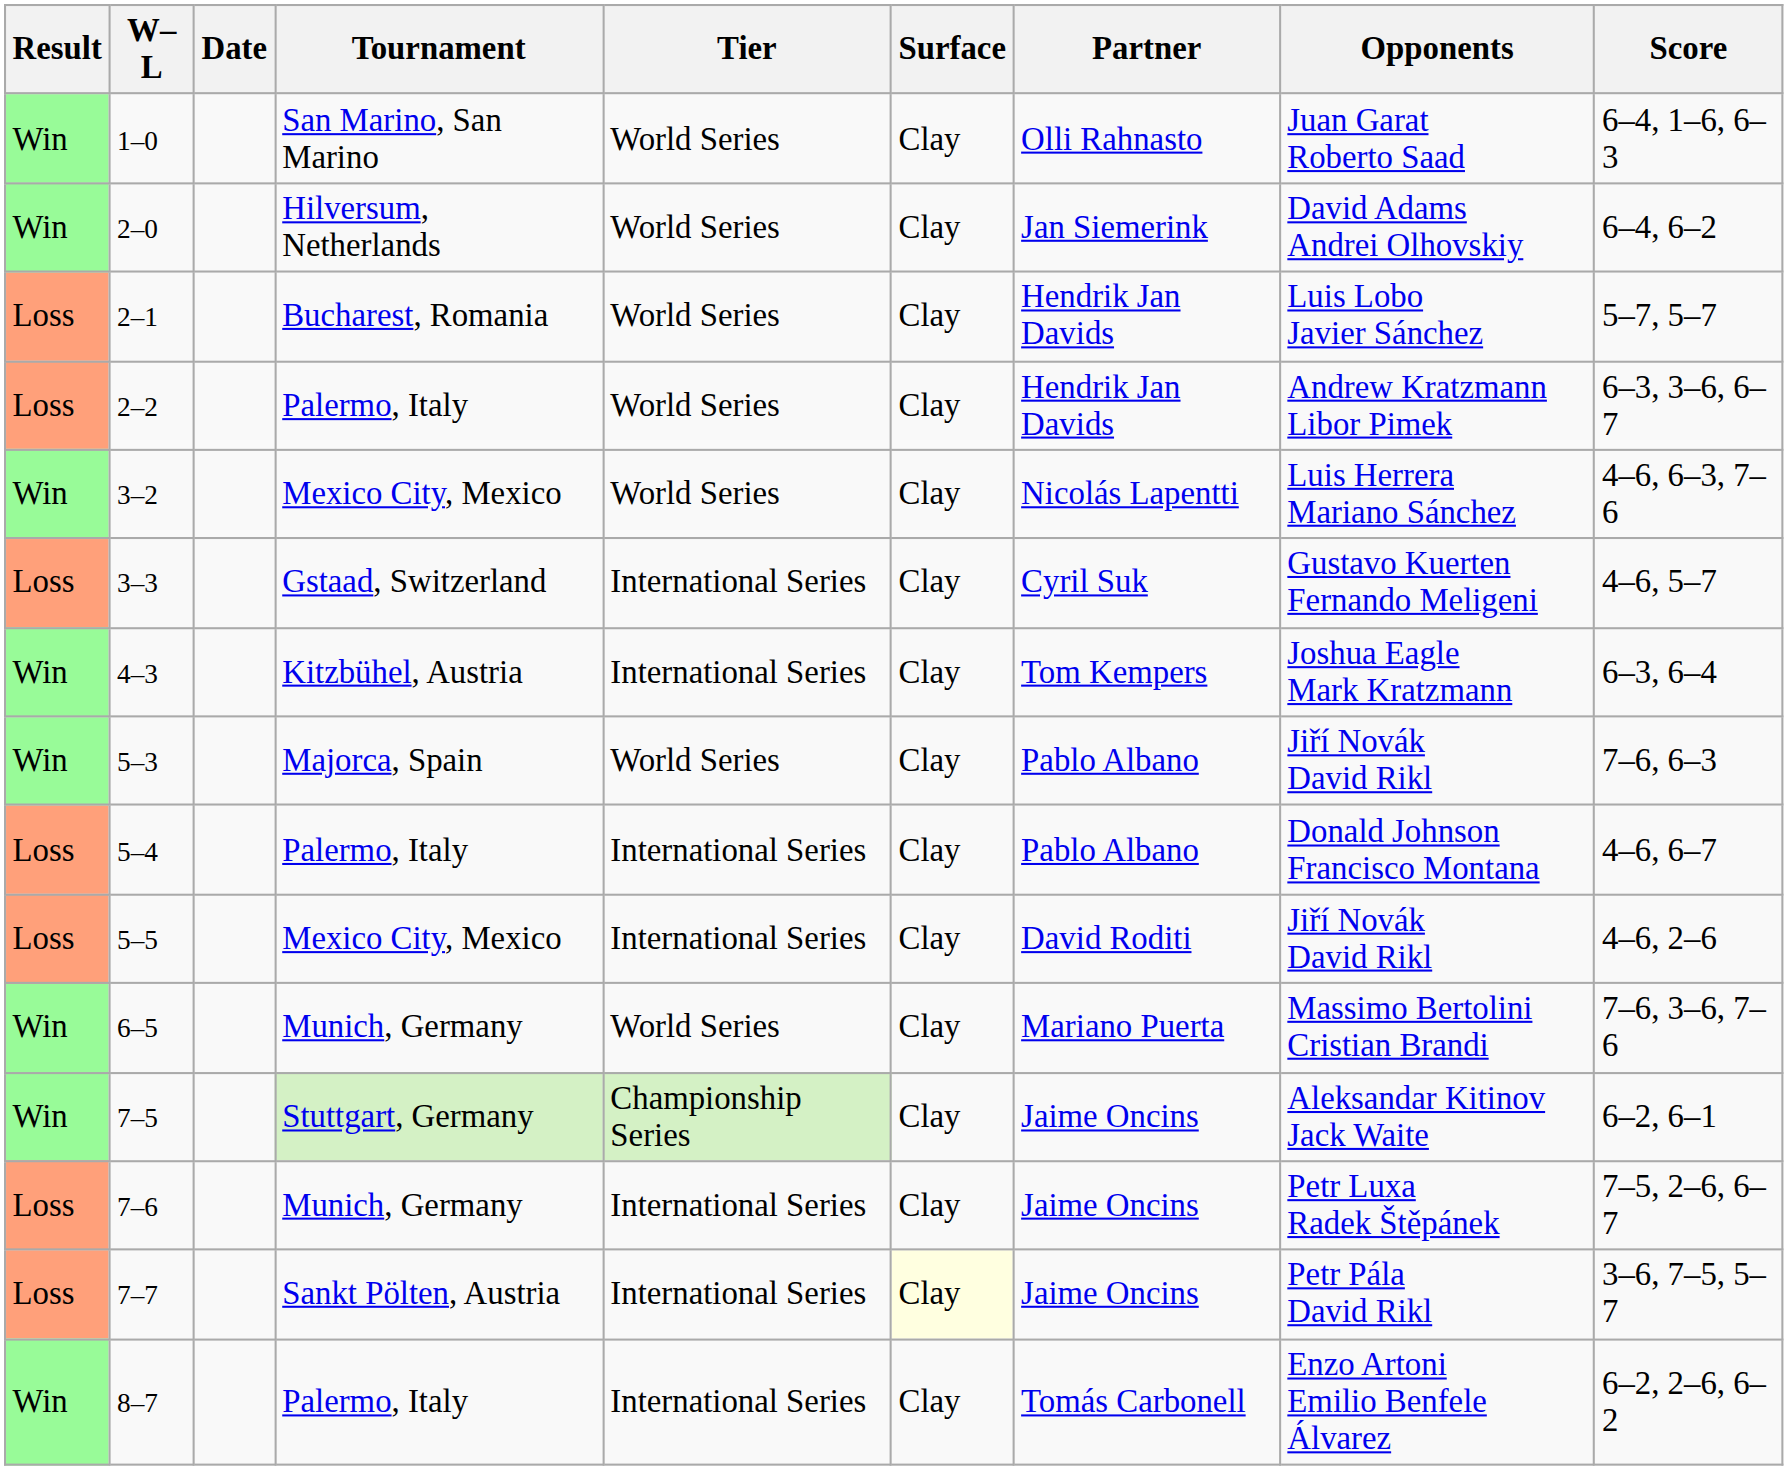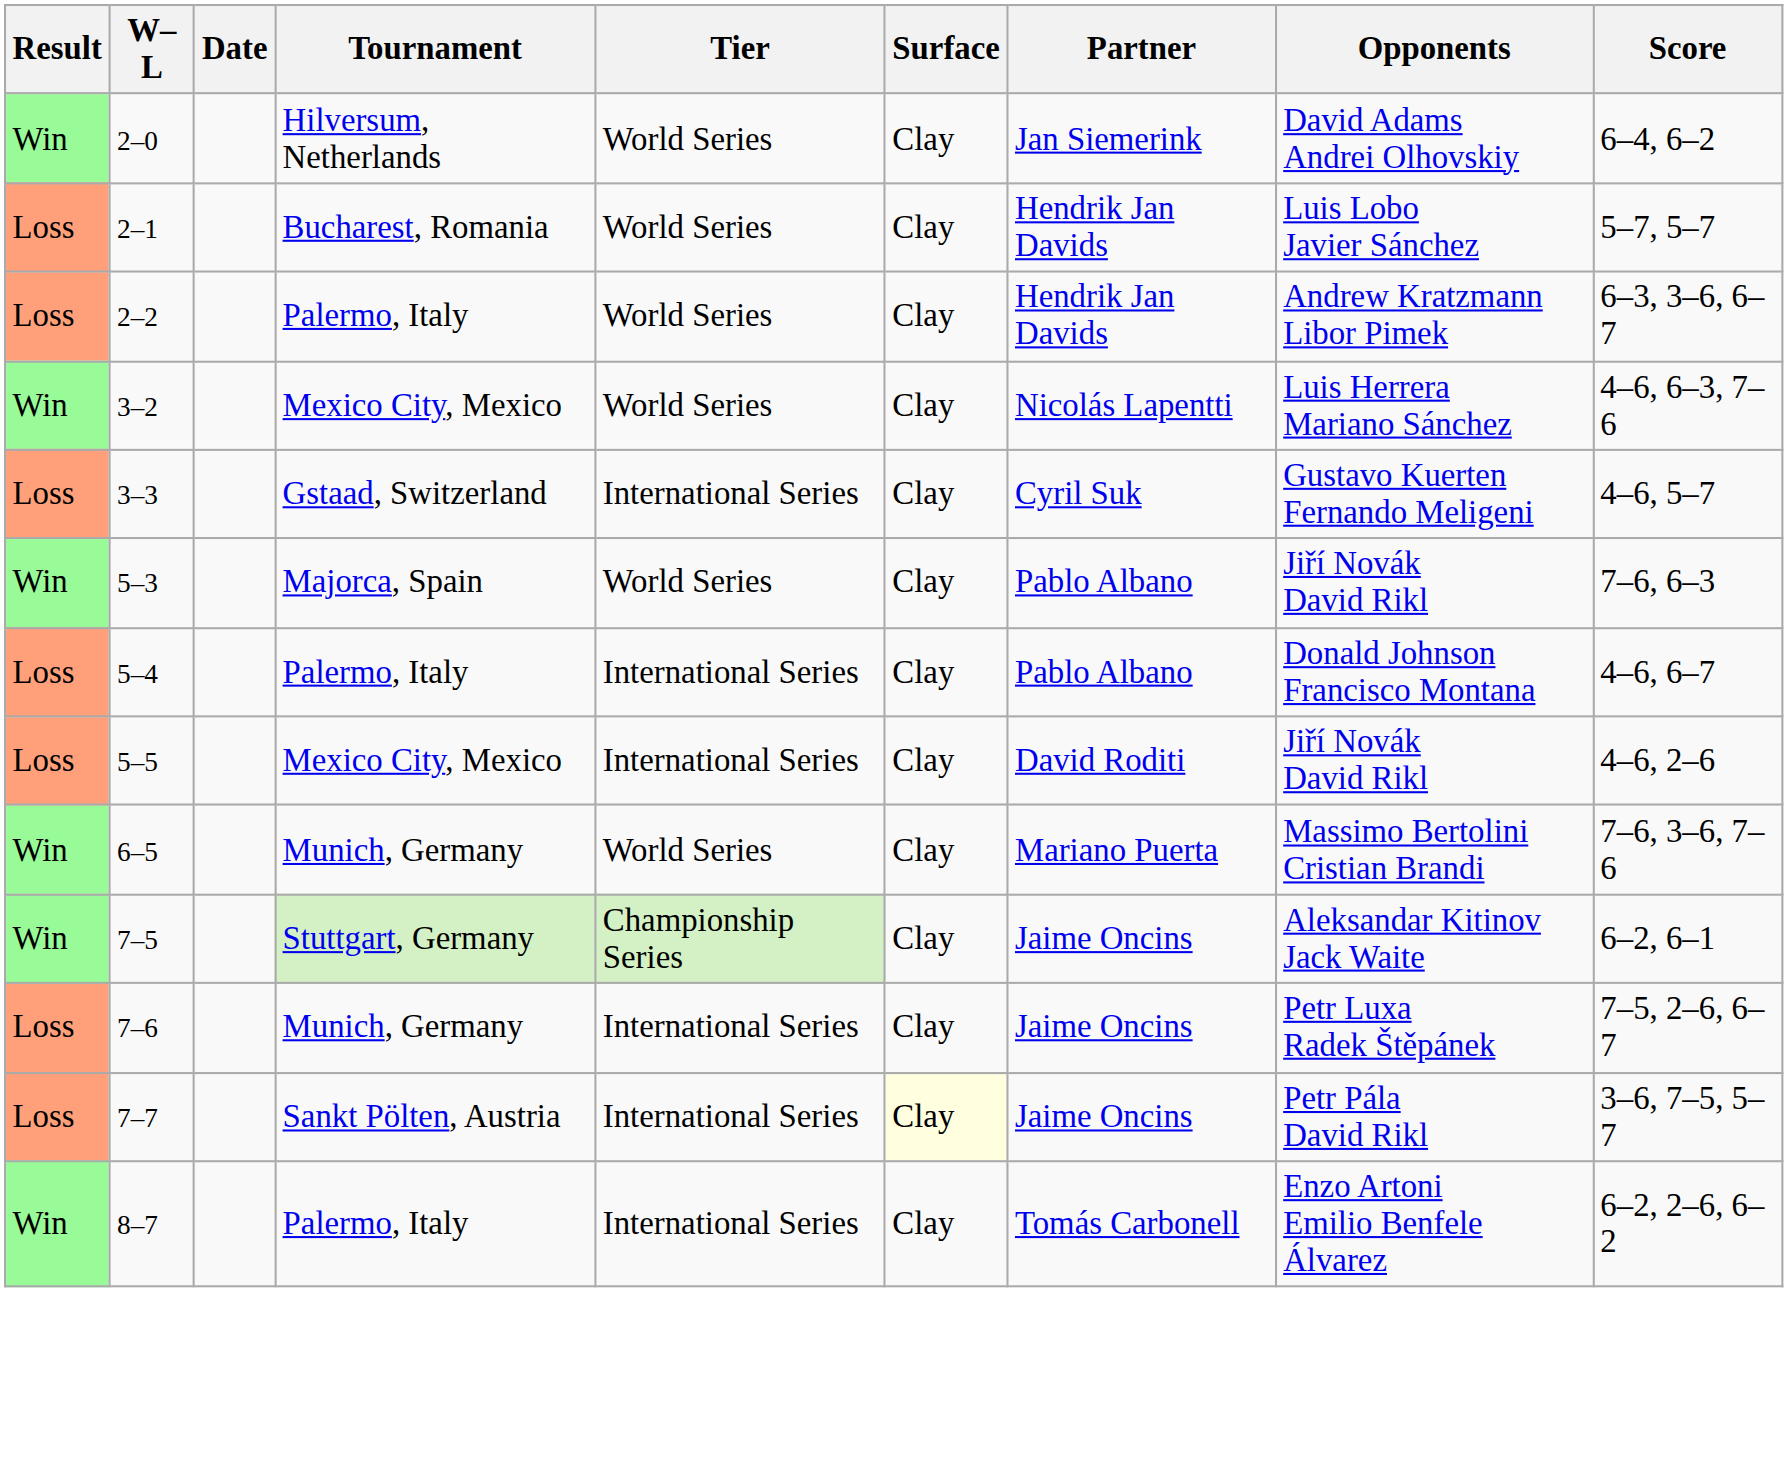 <table class="sortable wikitable">
 <tr>
 <th>Result</th>
 <th class="unsortable">W–L</th>
 <th>Date</th>
 <th>Tournament</th>
 <th>Tier</th>
 <th>Surface</th>
 <th>Partner</th>
 <th>Opponents</th>
 <th class="unsortable">Score</th>
-</tr>
-<tr>
-<td style="background:#98fb98;">Win</td>
-<td><small>1–0</small></td>
-<td><a href='#'></a></td>
-<td><a href='#'>San Marino</a>, San Marino</td>
-<td>World Series</td>
-<td>Clay</td>
-<td> <a href='#'>Olli Rahnasto</a></td>
-<td> <a href='#'>Juan Garat</a> <br>  <a href='#'>Roberto Saad</a></td>
-<td>6–4, 1–6, 6–3</td>
 </tr>
 <tr>
 <td style="background:#98fb98;">Win</td>
 <td><small>2–0</small></td>
 <td><a href='#'></a></td>
 <td><a href='#'>Hilversum</a>, Netherlands</td>
 <td>World Series</td>
 <td>Clay</td>
 <td> <a href='#'>Jan Siemerink</a></td>
 <td> <a href='#'>David Adams</a> <br>  <a href='#'>Andrei Olhovskiy</a></td>
 <td>6–4, 6–2</td>
 </tr>
 <tr>
 <td style="background:#ffa07a;">Loss</td>
 <td><small>2–1</small></td>
 <td><a href='#'></a></td>
 <td><a href='#'>Bucharest</a>, Romania</td>
 <td>World Series</td>
 <td>Clay</td>
 <td> <a href='#'>Hendrik Jan Davids</a></td>
 <td> <a href='#'>Luis Lobo</a> <br>  <a href='#'>Javier Sánchez</a></td>
 <td>5–7, 5–7</td>
 </tr>
 <tr>
 <td style="background:#ffa07a;">Loss</td>
 <td><small>2–2</small></td>
 <td><a href='#'></a></td>
 <td><a href='#'>Palermo</a>, Italy</td>
 <td>World Series</td>
 <td>Clay</td>
 <td> <a href='#'>Hendrik Jan Davids</a></td>
 <td> <a href='#'>Andrew Kratzmann</a> <br>  <a href='#'>Libor Pimek</a></td>
 <td>6–3, 3–6, 6–7</td>
 </tr>
 <tr>
 <td style="background:#98fb98;">Win</td>
 <td><small>3–2</small></td>
 <td><a href='#'></a></td>
 <td><a href='#'>Mexico City</a>, Mexico</td>
 <td>World Series</td>
 <td>Clay</td>
 <td> <a href='#'>Nicolás Lapentti</a></td>
 <td> <a href='#'>Luis Herrera</a> <br>  <a href='#'>Mariano Sánchez</a></td>
 <td>4–6, 6–3, 7–6</td>
 </tr>
 <tr>
 <td style="background:#ffa07a;">Loss</td>
 <td><small>3–3</small></td>
 <td><a href='#'></a></td>
 <td><a href='#'>Gstaad</a>, Switzerland</td>
 <td>International Series</td>
 <td>Clay</td>
 <td> <a href='#'>Cyril Suk</a></td>
 <td> <a href='#'>Gustavo Kuerten</a> <br>  <a href='#'>Fernando Meligeni</a></td>
 <td>4–6, 5–7</td>
-</tr>
-<tr>
-<td style="background:#98fb98;">Win</td>
-<td><small>4–3</small></td>
-<td><a href='#'></a></td>
-<td><a href='#'>Kitzbühel</a>, Austria</td>
-<td>International Series</td>
-<td>Clay</td>
-<td> <a href='#'>Tom Kempers</a></td>
-<td> <a href='#'>Joshua Eagle</a> <br>  <a href='#'>Mark Kratzmann</a></td>
-<td>6–3, 6–4</td>
 </tr>
 <tr>
 <td style="background:#98fb98;">Win</td>
 <td><small>5–3</small></td>
 <td><a href='#'></a></td>
 <td><a href='#'>Majorca</a>, Spain</td>
 <td>World Series</td>
 <td>Clay</td>
 <td> <a href='#'>Pablo Albano</a></td>
 <td> <a href='#'>Jiří Novák</a> <br>  <a href='#'>David Rikl</a></td>
 <td>7–6, 6–3</td>
 </tr>
 <tr>
 <td style="background:#ffa07a;">Loss</td>
 <td><small>5–4</small></td>
 <td><a href='#'></a></td>
 <td><a href='#'>Palermo</a>, Italy</td>
 <td>International Series</td>
 <td>Clay</td>
 <td> <a href='#'>Pablo Albano</a></td>
 <td> <a href='#'>Donald Johnson</a> <br>  <a href='#'>Francisco Montana</a></td>
 <td>4–6, 6–7</td>
 </tr>
 <tr>
 <td style="background:#ffa07a;">Loss</td>
 <td><small>5–5</small></td>
 <td><a href='#'></a></td>
 <td><a href='#'>Mexico City</a>, Mexico</td>
 <td>International Series</td>
 <td>Clay</td>
 <td> <a href='#'>David Roditi</a></td>
 <td> <a href='#'>Jiří Novák</a> <br>  <a href='#'>David Rikl</a></td>
 <td>4–6, 2–6</td>
 </tr>
 <tr>
 <td style="background:#98fb98;">Win</td>
 <td><small>6–5</small></td>
 <td><a href='#'></a></td>
 <td><a href='#'>Munich</a>, Germany</td>
 <td>World Series</td>
 <td>Clay</td>
 <td> <a href='#'>Mariano Puerta</a></td>
 <td> <a href='#'>Massimo Bertolini</a> <br>  <a href='#'>Cristian Brandi</a></td>
 <td>7–6, 3–6, 7–6</td>
 </tr>
 <tr>
 <td style="background:#98fb98;">Win</td>
 <td><small>7–5</small></td>
 <td><a href='#'></a></td>
 <td style="background:#d4f1c5;"><a href='#'>Stuttgart</a>, Germany</td>
 <td style="background:#d4f1c5;">Championship Series</td>
 <td>Clay</td>
 <td> <a href='#'>Jaime Oncins</a></td>
 <td> <a href='#'>Aleksandar Kitinov</a> <br>  <a href='#'>Jack Waite</a></td>
 <td>6–2, 6–1</td>
 </tr>
 <tr>
 <td style="background:#ffa07a;">Loss</td>
 <td><small>7–6</small></td>
 <td><a href='#'></a></td>
 <td><a href='#'>Munich</a>, Germany</td>
 <td>International Series</td>
 <td>Clay</td>
 <td> <a href='#'>Jaime Oncins</a></td>
 <td> <a href='#'>Petr Luxa</a> <br>  <a href='#'>Radek Štěpánek</a></td>
 <td>7–5, 2–6, 6–7</td>
 </tr>
 <tr>
 <td style="background:#ffa07a;">Loss</td>
 <td><small>7–7</small></td>
 <td><a href='#'></a></td>
 <td><a href='#'>Sankt Pölten</a>, Austria</td>
 <td>International Series</td>
 <td style="background: lightyellow;">Clay</td>
 <td> <a href='#'>Jaime Oncins</a></td>
 <td> <a href='#'>Petr Pála</a> <br>  <a href='#'>David Rikl</a></td>
 <td>3–6, 7–5, 5–7</td>
 </tr>
 <tr>
 <td style="background:#98fb98;">Win</td>
 <td><small>8–7</small></td>
 <td><a href='#'></a></td>
 <td><a href='#'>Palermo</a>, Italy</td>
 <td>International Series</td>
 <td>Clay</td>
 <td> <a href='#'>Tomás Carbonell</a></td>
 <td> <a href='#'>Enzo Artoni</a> <br>  <a href='#'>Emilio Benfele Álvarez</a></td>
 <td>6–2, 2–6, 6–2</td>
 </tr>
 </table>
